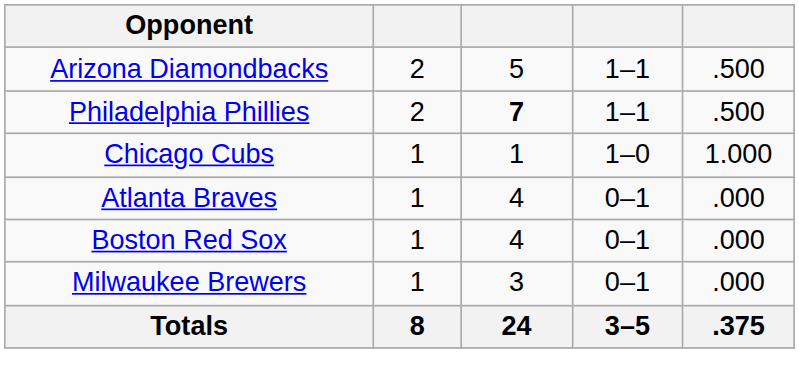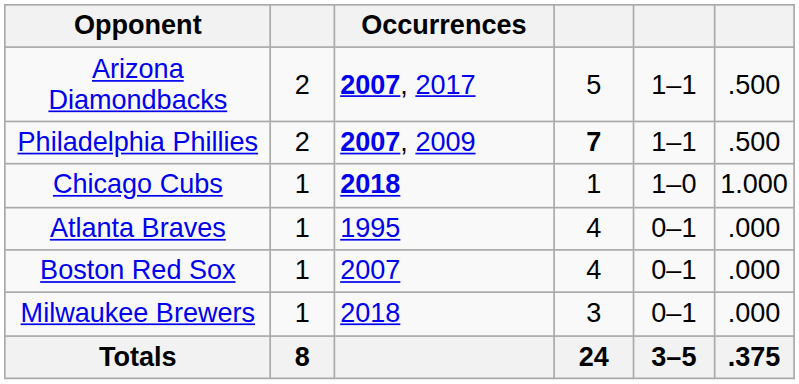 <table class="wikitable sortable" style="text-align: center; width: 75%;">
 <tr>
 <th width="150">Opponent</th>
 <th width="30"></th>
+<th>Occurrences</th>
 <th width="40"></th>
 <th width="40"></th>
 <th width="40"></th>
 </tr>
 <tr>
 <td><a href='#'>Arizona Diamondbacks</a></td>
 <td>2</td>
+<td align=left><strong><a href='#'>2007</a></strong>, <a href='#'>2017</a></td>
 <td>5</td>
 <td>1–1</td>
 <td>.500</td>
 </tr>
 <tr>
 <td><a href='#'>Philadelphia Phillies</a></td>
 <td>2</td>
+<td align=left><strong><a href='#'>2007</a></strong>, <a href='#'>2009</a></td>
 <td><strong>7</strong></td>
 <td>1–1</td>
 <td>.500</td>
 </tr>
 <tr>
 <td><a href='#'>Chicago Cubs</a></td>
 <td>1</td>
+<td align=left><strong><a href='#'>2018</a></strong></td>
 <td>1</td>
 <td>1–0</td>
 <td>1.000</td>
 </tr>
 <tr>
 <td><a href='#'>Atlanta Braves</a></td>
 <td>1</td>
+<td align=left><a href='#'>1995</a></td>
 <td>4</td>
 <td>0–1</td>
 <td>.000</td>
 </tr>
 <tr>
 <td><a href='#'>Boston Red Sox</a></td>
 <td>1</td>
+<td align=left><a href='#'>2007</a></td>
 <td>4</td>
 <td>0–1</td>
 <td>.000</td>
 </tr>
 <tr>
 <td><a href='#'>Milwaukee Brewers</a></td>
 <td>1</td>
+<td align=left><a href='#'>2018</a></td>
 <td>3</td>
 <td>0–1</td>
 <td>.000</td>
 </tr>
 <tr>
 <th width="150">Totals</th>
 <th width="30">8</th>
+<th></th>
 <th width="40">24</th>
 <th width="40">3–5</th>
 <th width="40">.375</th>
 </tr>
 </table>
